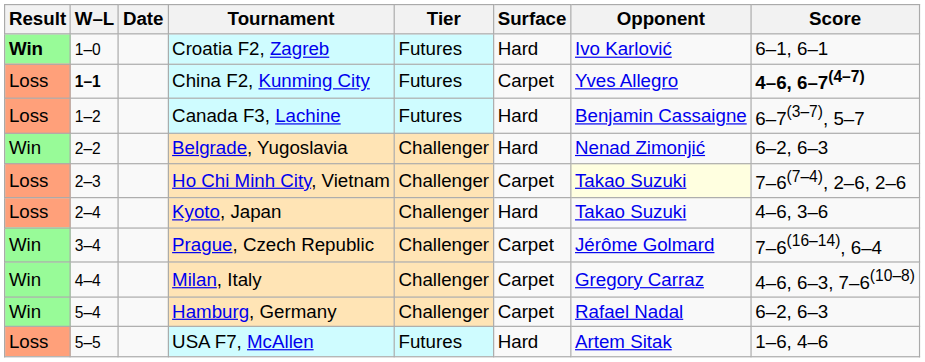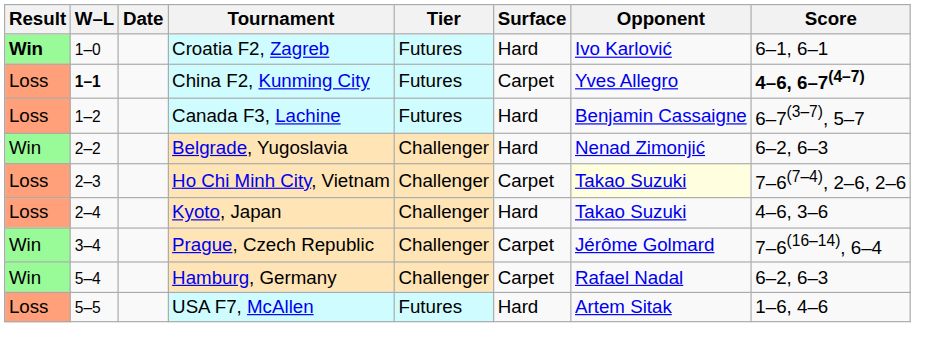 <table class="sortable wikitable">
 <tr>
 <th>Result</th>
 <th class="unsortable">W–L</th>
 <th>Date</th>
 <th>Tournament</th>
 <th>Tier</th>
 <th>Surface</th>
 <th>Opponent</th>
 <th class="unsortable">Score</th>
 </tr>
 <tr>
 <td bgcolor=98FB98><strong>Win</strong></td>
 <td><small>1–0</small></td>
 <td></td>
 <td style="background:#cffcff;">Croatia F2, <a href='#'>Zagreb</a></td>
 <td style="background:#cffcff;">Futures</td>
 <td>Hard</td>
 <td> <a href='#'>Ivo Karlović</a></td>
 <td>6–1, 6–1</td>
 </tr>
 <tr>
 <td bgcolor=FFA07A>Loss</td>
 <td><strong><small>1–1</small></strong></td>
 <td></td>
 <td style="background:#cffcff;">China F2, <a href='#'>Kunming City</a></td>
 <td style="background:#cffcff;">Futures</td>
 <td>Carpet</td>
 <td> <a href='#'>Yves Allegro</a></td>
 <td><strong>4–6, 6–7<sup>(4–7)</sup></strong></td>
 </tr>
 <tr>
 <td bgcolor=FFA07A>Loss</td>
 <td><small>1–2</small></td>
 <td></td>
 <td style="background:#cffcff;">Canada F3, <a href='#'>Lachine</a></td>
 <td style="background:#cffcff;">Futures</td>
 <td>Hard</td>
 <td> <a href='#'>Benjamin Cassaigne</a></td>
 <td>6–7<sup>(3–7)</sup>, 5–7</td>
 </tr>
 <tr>
 <td bgcolor=98FB98>Win</td>
 <td><small>2–2</small></td>
 <td></td>
 <td style="background:moccasin;"><a href='#'>Belgrade</a>, Yugoslavia</td>
 <td style="background:moccasin;">Challenger</td>
 <td>Hard</td>
 <td> <a href='#'>Nenad Zimonjić</a></td>
 <td>6–2, 6–3</td>
 </tr>
 <tr>
 <td bgcolor=FFA07A>Loss</td>
 <td><small>2–3</small></td>
 <td></td>
 <td style="background:moccasin;"><a href='#'>Ho Chi Minh City</a>, Vietnam</td>
 <td style="background:moccasin;">Challenger</td>
 <td>Carpet</td>
 <td style="background: lightyellow;"> <a href='#'>Takao Suzuki</a></td>
 <td>7–6<sup>(7–4)</sup>, 2–6, 2–6</td>
 </tr>
 <tr>
 <td bgcolor=FFA07A>Loss</td>
 <td><small>2–4</small></td>
 <td></td>
 <td style="background:moccasin;"><a href='#'>Kyoto</a>, Japan</td>
 <td style="background:moccasin;">Challenger</td>
 <td>Hard</td>
 <td> <a href='#'>Takao Suzuki</a></td>
 <td>4–6, 3–6</td>
 </tr>
 <tr>
 <td bgcolor=98FB98>Win</td>
 <td><small>3–4</small></td>
 <td></td>
 <td style="background:moccasin;"><a href='#'>Prague</a>, Czech Republic</td>
 <td style="background:moccasin;">Challenger</td>
 <td>Carpet</td>
 <td> <a href='#'>Jérôme Golmard</a></td>
 <td>7–6<sup>(16–14)</sup>, 6–4</td>
 </tr>
 <tr>
 <td bgcolor=98FB98>Win</td>
-<td><small>4–4</small></td>
-<td></td>
-<td style="background:moccasin;"><a href='#'>Milan</a>, Italy</td>
-<td style="background:moccasin;">Challenger</td>
-<td>Carpet</td>
-<td> <a href='#'>Gregory Carraz</a></td>
-<td>4–6, 6–3, 7–6<sup>(10–8)</sup></td>
-</tr>
-<tr>
-<td bgcolor=98FB98>Win</td>
 <td><small>5–4</small></td>
 <td></td>
 <td style="background:moccasin;"><a href='#'>Hamburg</a>, Germany</td>
 <td style="background:moccasin;">Challenger</td>
 <td>Carpet</td>
 <td> <a href='#'>Rafael Nadal</a></td>
 <td>6–2, 6–3</td>
 </tr>
 <tr>
 <td bgcolor=FFA07A>Loss</td>
 <td><small>5–5</small></td>
 <td></td>
 <td style="background:#cffcff;">USA F7, <a href='#'>McAllen</a></td>
 <td style="background:#cffcff;">Futures</td>
 <td>Hard</td>
 <td> <a href='#'>Artem Sitak</a></td>
 <td>1–6, 4–6</td>
 </tr>
 </table>
